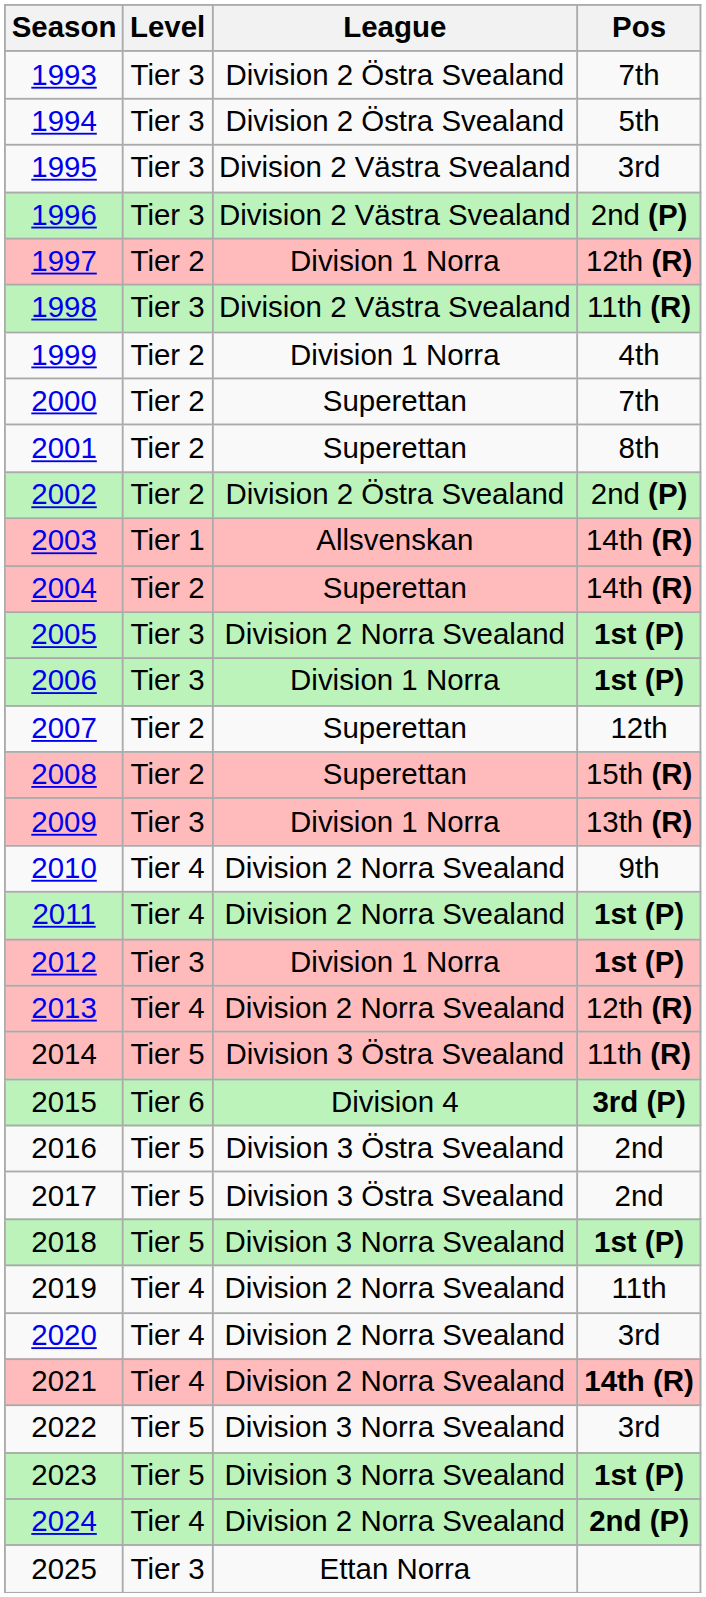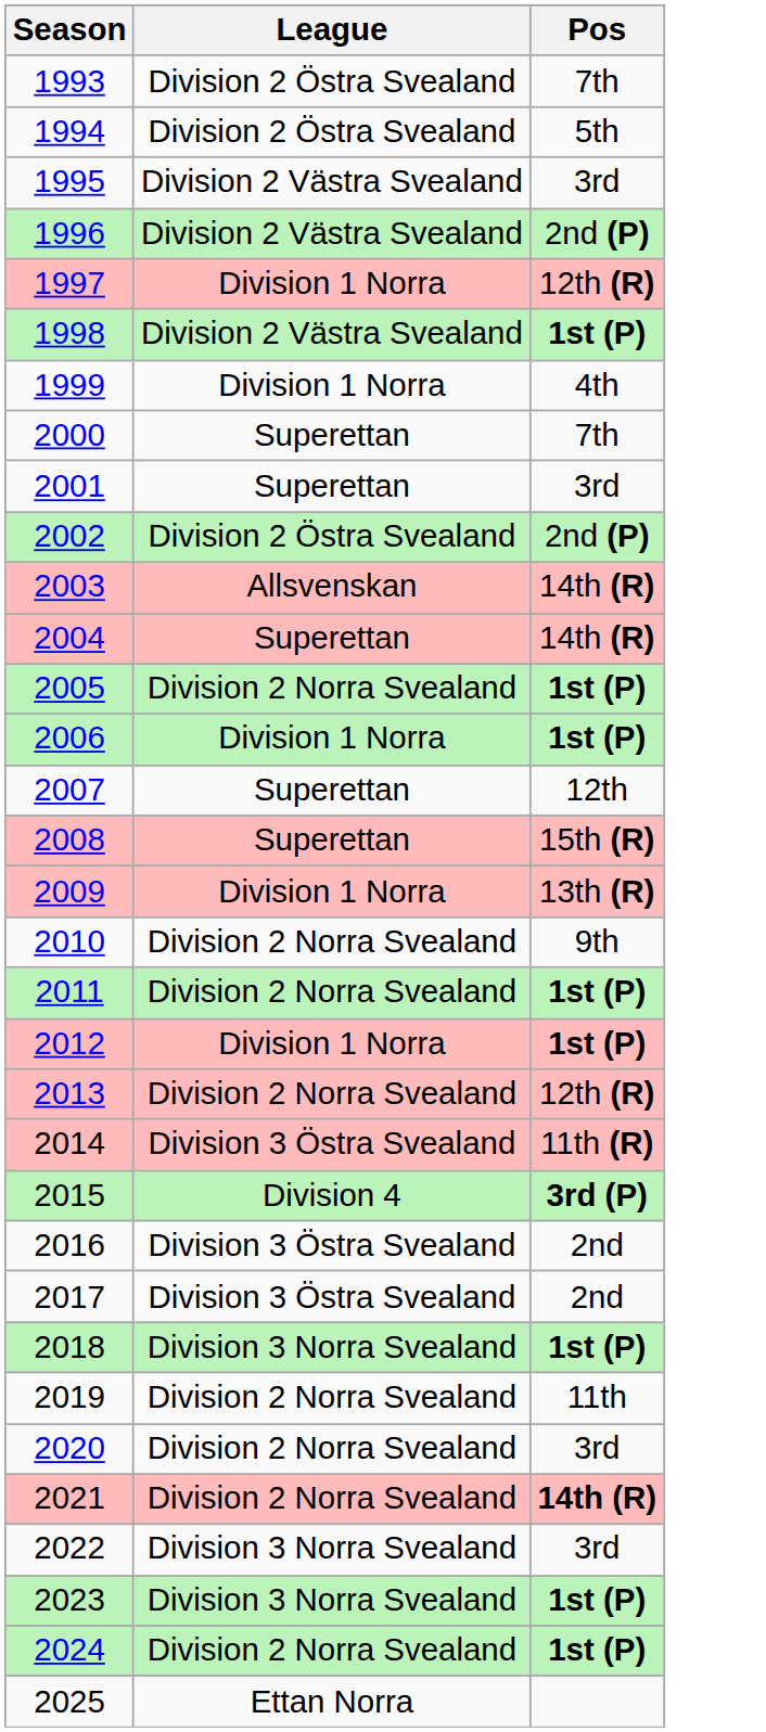 <table class="wikitable" style="text-align: center" with=100%>
 <tr>
 <th>Season</th>
-<th>Level</th>
 <th>League</th>
 <th>Pos</th>
 </tr>
 <tr>
 <td><a href='#'>1993</a></td>
-<td>Tier 3</td>
 <td>Division 2 Östra Svealand</td>
 <td>7th</td>
 </tr>
 <tr>
 <td><a href='#'>1994</a></td>
-<td>Tier 3</td>
 <td>Division 2 Östra Svealand</td>
 <td>5th</td>
 </tr>
 <tr>
 <td><a href='#'>1995</a></td>
-<td>Tier 3</td>
 <td>Division 2 Västra Svealand</td>
 <td>3rd</td>
 </tr>
 <tr style="background:#BBF3BB;">
 <td><a href='#'>1996</a></td>
-<td>Tier 3</td>
 <td>Division 2 Västra Svealand</td>
 <td>2nd <strong>(P)</strong></td>
 </tr>
 <tr style="background:#FFBBBB;">
 <td><a href='#'>1997</a></td>
-<td>Tier 2</td>
 <td>Division 1 Norra</td>
 <td>12th <strong>(R)</strong></td>
 </tr>
 <tr style="background:#BBF3BB;">
 <td><a href='#'>1998</a></td>
-<td>Tier 3</td>
 <td>Division 2 Västra Svealand</td>
-<td>11th <strong>(R)</strong></td>
+<td><strong>1st (P)</strong></td>
 </tr>
 <tr>
 <td><a href='#'>1999</a></td>
-<td>Tier 2</td>
 <td>Division 1 Norra</td>
 <td>4th</td>
 </tr>
 <tr>
 <td><a href='#'>2000</a></td>
-<td>Tier 2</td>
 <td>Superettan</td>
 <td>7th</td>
 </tr>
 <tr>
 <td><a href='#'>2001</a></td>
-<td>Tier 2</td>
 <td>Superettan</td>
-<td>8th</td>
+<td>3rd</td>
 </tr>
 <tr style="background:#BBF3BB;">
 <td><a href='#'>2002</a></td>
-<td>Tier 2</td>
 <td>Division 2 Östra Svealand</td>
 <td>2nd <strong>(P)</strong></td>
 </tr>
 <tr style="background:#FFBBBB;">
 <td><a href='#'>2003</a></td>
-<td>Tier 1</td>
 <td>Allsvenskan</td>
 <td>14th <strong>(R)</strong></td>
 </tr>
 <tr style="background:#FFBBBB;">
 <td><a href='#'>2004</a></td>
-<td>Tier 2</td>
 <td>Superettan</td>
 <td>14th <strong>(R)</strong></td>
 </tr>
 <tr style="background:#BBF3BB;">
 <td><a href='#'>2005</a></td>
-<td>Tier 3</td>
 <td>Division 2 Norra Svealand</td>
 <td><strong>1st (P)</strong></td>
 </tr>
 <tr style="background:#BBF3BB;">
 <td><a href='#'>2006</a></td>
-<td>Tier 3</td>
 <td>Division 1 Norra</td>
 <td><strong>1st (P)</strong></td>
 </tr>
 <tr>
 <td><a href='#'>2007</a></td>
-<td>Tier 2</td>
 <td>Superettan</td>
 <td>12th</td>
 </tr>
 <tr style="background:#FFBBBB;">
 <td><a href='#'>2008</a></td>
-<td>Tier 2</td>
 <td>Superettan</td>
 <td>15th <strong>(R)</strong></td>
 </tr>
 <tr style="background:#FFBBBB;">
 <td><a href='#'>2009</a></td>
-<td>Tier 3</td>
 <td>Division 1 Norra</td>
 <td>13th <strong>(R)</strong></td>
 </tr>
 <tr>
 <td><a href='#'>2010</a></td>
-<td>Tier 4</td>
 <td>Division 2 Norra Svealand</td>
 <td>9th</td>
 </tr>
 <tr style="background:#BBF3BB;">
 <td><a href='#'>2011</a></td>
-<td>Tier 4</td>
 <td>Division 2 Norra Svealand</td>
 <td><strong>1st (P)</strong></td>
 </tr>
 <tr style="background:#FFBBBB;">
 <td><a href='#'>2012</a></td>
-<td>Tier 3</td>
 <td>Division 1 Norra</td>
 <td><strong>1st (P)</strong></td>
 </tr>
 <tr style="background:#FFBBBB;">
 <td><a href='#'>2013</a></td>
-<td>Tier 4</td>
 <td>Division 2 Norra Svealand</td>
 <td>12th <strong>(R)</strong></td>
 </tr>
 <tr style="background:#FFBBBB;">
 <td>2014</td>
-<td>Tier 5</td>
 <td>Division 3 Östra Svealand</td>
 <td>11th <strong>(R)</strong></td>
 </tr>
 <tr style="background:#BBF3BB;">
 <td>2015</td>
-<td>Tier 6</td>
 <td>Division 4</td>
 <td><strong>3rd (P)</strong></td>
 </tr>
 <tr>
 <td>2016</td>
-<td>Tier 5</td>
 <td>Division 3 Östra Svealand</td>
 <td>2nd</td>
 </tr>
 <tr>
 <td>2017</td>
-<td>Tier 5</td>
 <td>Division 3 Östra Svealand</td>
 <td>2nd</td>
 </tr>
 <tr style="background:#BBF3BB;">
 <td>2018</td>
-<td>Tier 5</td>
 <td>Division 3 Norra Svealand</td>
 <td><strong>1st (P)</strong></td>
 </tr>
 <tr>
 <td>2019</td>
-<td>Tier 4</td>
 <td>Division 2 Norra Svealand</td>
 <td>11th</td>
 </tr>
 <tr>
 <td><a href='#'>2020</a></td>
-<td>Tier 4</td>
 <td>Division 2 Norra Svealand</td>
 <td>3rd</td>
 </tr>
 <tr style="background:#FFBBBB;">
 <td>2021</td>
-<td>Tier 4</td>
 <td>Division 2 Norra Svealand</td>
 <td><strong>14th (R)</strong></td>
 </tr>
 <tr>
 <td>2022</td>
-<td>Tier 5</td>
 <td>Division 3 Norra Svealand</td>
 <td>3rd</td>
 </tr>
 <tr style="background:#BBF3BB;">
 <td>2023</td>
-<td>Tier 5</td>
 <td>Division 3 Norra Svealand</td>
 <td><strong>1st (P)</strong></td>
 </tr>
 <tr style="background:#BBF3BB;">
 <td><a href='#'>2024</a></td>
-<td>Tier 4</td>
 <td>Division 2 Norra Svealand</td>
-<td><strong>2nd (P)</strong></td>
+<td><strong>1st (P)</strong></td>
 </tr>
 <tr>
 <td>2025</td>
-<td>Tier 3</td>
 <td>Ettan Norra</td>
 <td></td>
 </tr>
 </table>
